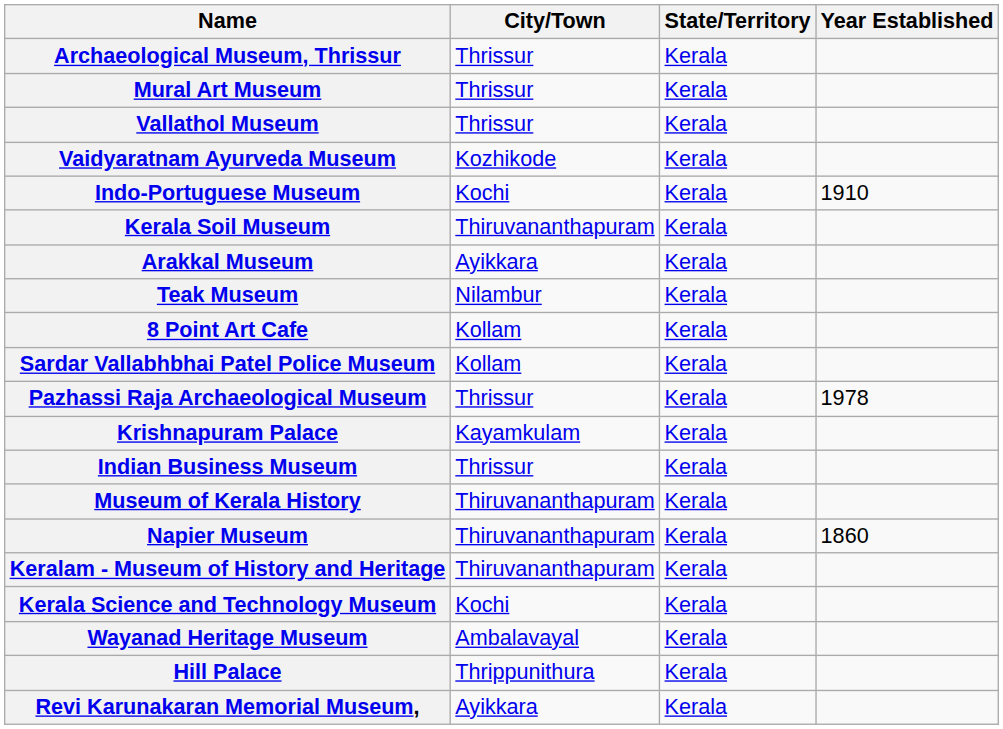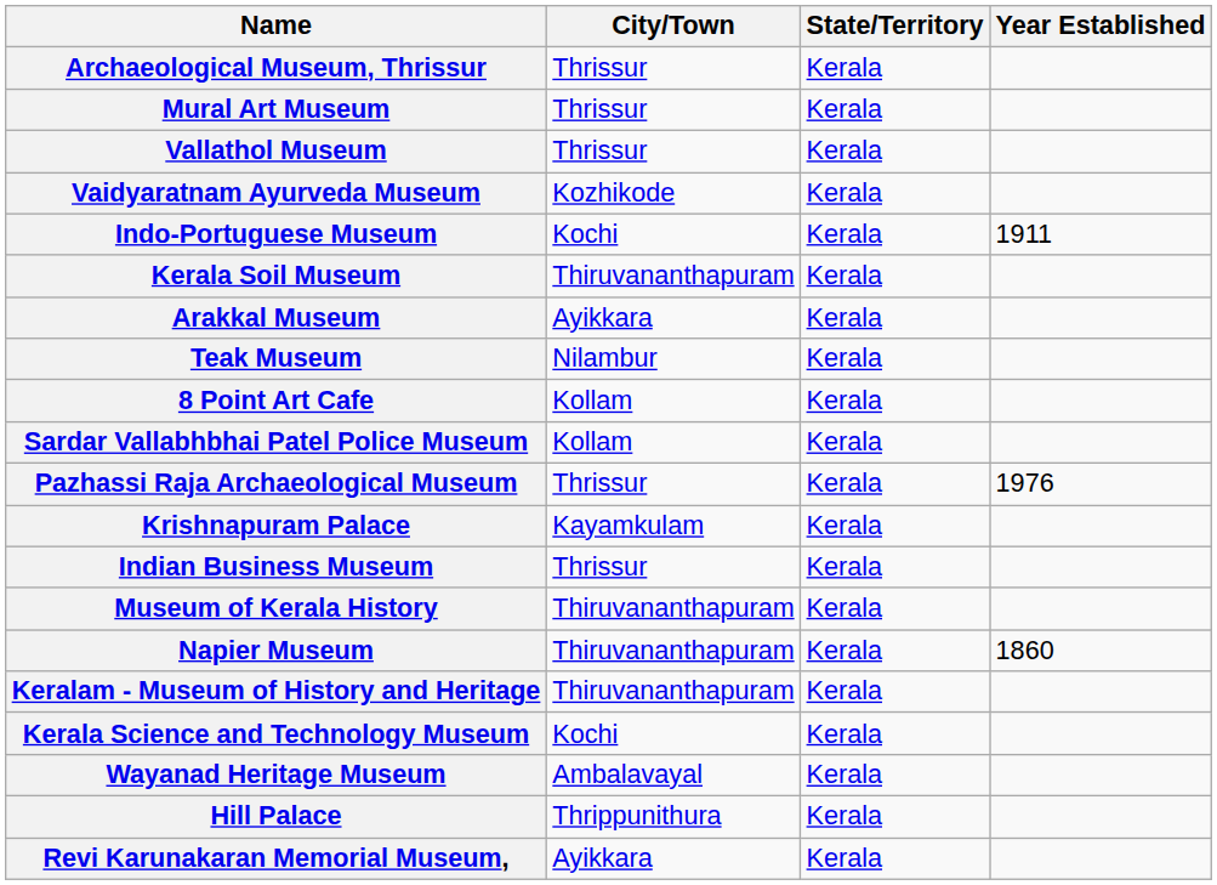 <table class="wikitable sortable">
 <tr>
 <th scope=col>Name</th>
 <th scope=col>City/Town</th>
 <th scope=col>State/Territory</th>
 <th scope=col>Year Established</th>
 </tr>
 <tr>
 <th scope=row><a href='#'>Archaeological Museum, Thrissur</a></th>
 <td><a href='#'>Thrissur</a></td>
 <td><a href='#'>Kerala</a></td>
 <td></td>
 </tr>
 <tr>
 <th scope=row><a href='#'>Mural Art Museum</a></th>
 <td><a href='#'>Thrissur</a></td>
 <td><a href='#'>Kerala</a></td>
 <td></td>
 </tr>
 <tr>
 <th scope=row><a href='#'>Vallathol Museum</a></th>
 <td><a href='#'>Thrissur</a></td>
 <td><a href='#'>Kerala</a></td>
 <td></td>
 </tr>
 <tr>
 <th scope=row><a href='#'>Vaidyaratnam Ayurveda Museum</a></th>
 <td><a href='#'>Kozhikode</a></td>
 <td><a href='#'>Kerala</a></td>
 <td></td>
 </tr>
 <tr>
 <th scope=row><a href='#'>Indo-Portuguese Museum</a></th>
 <td><a href='#'>Kochi</a></td>
 <td><a href='#'>Kerala</a></td>
-<td>1910</td>
+<td>1911</td>
 </tr>
 <tr>
 <th scope=row><a href='#'>Kerala Soil Museum</a></th>
 <td><a href='#'>Thiruvananthapuram</a></td>
 <td><a href='#'>Kerala</a></td>
 <td></td>
 </tr>
 <tr>
 <th scope=row><a href='#'>Arakkal Museum</a></th>
 <td><a href='#'>Ayikkara</a></td>
 <td><a href='#'>Kerala</a></td>
 <td></td>
 </tr>
 <tr>
 <th scope=row><a href='#'>Teak Museum</a></th>
 <td><a href='#'>Nilambur</a></td>
 <td><a href='#'>Kerala</a></td>
 <td></td>
 </tr>
 <tr>
 <th scope=row><a href='#'>8 Point Art Cafe</a></th>
 <td><a href='#'>Kollam</a></td>
 <td><a href='#'>Kerala</a></td>
 <td></td>
 </tr>
 <tr>
 <th scope=row><a href='#'>Sardar Vallabhbhai Patel Police Museum</a></th>
 <td><a href='#'>Kollam</a></td>
 <td><a href='#'>Kerala</a></td>
 <td></td>
 </tr>
 <tr>
 <th scope=row><a href='#'>Pazhassi Raja Archaeological Museum</a></th>
 <td><a href='#'>Thrissur</a></td>
 <td><a href='#'>Kerala</a></td>
-<td>1978</td>
+<td>1976</td>
 </tr>
 <tr>
 <th scope=row><a href='#'>Krishnapuram Palace</a></th>
 <td><a href='#'>Kayamkulam</a></td>
 <td><a href='#'>Kerala</a></td>
 <td></td>
 </tr>
 <tr>
 <th scope=row><a href='#'>Indian Business Museum</a></th>
 <td><a href='#'>Thrissur</a></td>
 <td><a href='#'>Kerala</a></td>
 <td></td>
 </tr>
 <tr>
 <th scope=row><a href='#'>Museum of Kerala History</a></th>
 <td><a href='#'>Thiruvananthapuram</a></td>
 <td><a href='#'>Kerala</a></td>
 <td></td>
 </tr>
 <tr>
 <th scope=row><a href='#'>Napier Museum</a></th>
 <td><a href='#'>Thiruvananthapuram</a></td>
 <td><a href='#'>Kerala</a></td>
 <td>1860</td>
 </tr>
 <tr>
 <th scope=row><a href='#'>Keralam - Museum of History and Heritage</a></th>
 <td><a href='#'>Thiruvananthapuram</a></td>
 <td><a href='#'>Kerala</a></td>
 <td></td>
 </tr>
 <tr>
 <th scope=row><a href='#'>Kerala Science and Technology Museum</a></th>
 <td><a href='#'>Kochi</a></td>
 <td><a href='#'>Kerala</a></td>
 <td></td>
 </tr>
 <tr>
 <th scope=row><a href='#'>Wayanad Heritage Museum</a></th>
 <td><a href='#'>Ambalavayal</a></td>
 <td><a href='#'>Kerala</a></td>
 <td></td>
 </tr>
 <tr>
 <th scope=row><a href='#'>Hill Palace</a></th>
 <td><a href='#'>Thrippunithura</a></td>
 <td><a href='#'>Kerala</a></td>
 <td></td>
 </tr>
 <tr>
 <th scope=row><a href='#'>Revi Karunakaran Memorial Museum</a>,</th>
 <td><a href='#'>Ayikkara</a></td>
 <td><a href='#'>Kerala</a></td>
 <td></td>
 </tr>
 </table>
